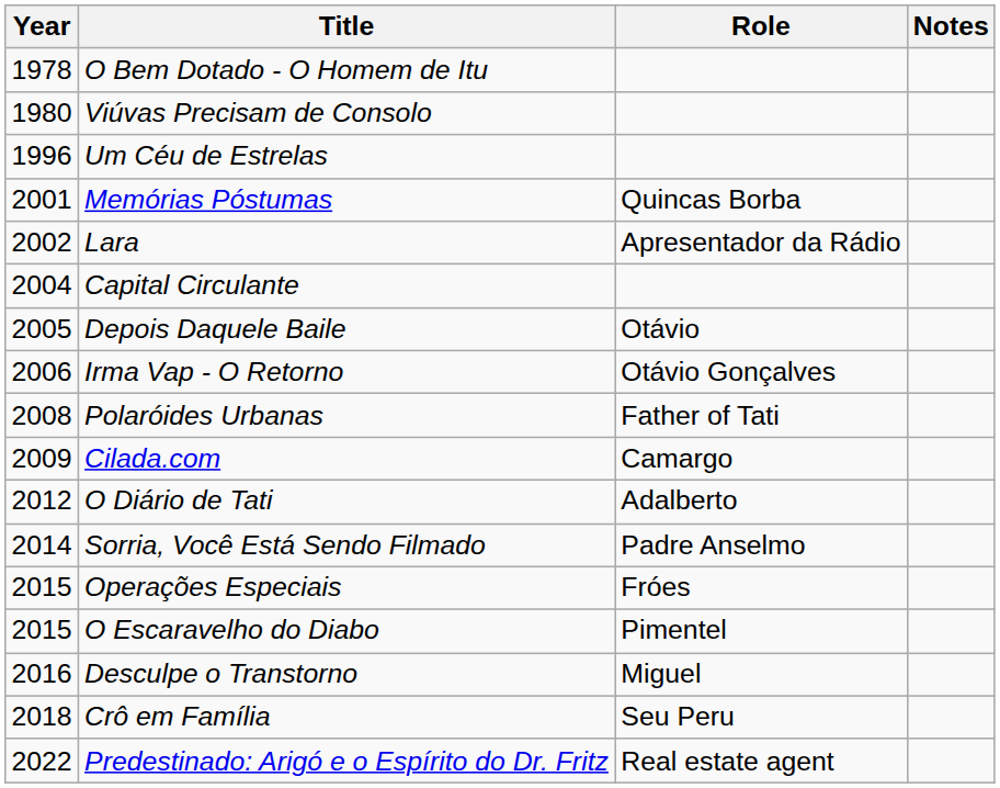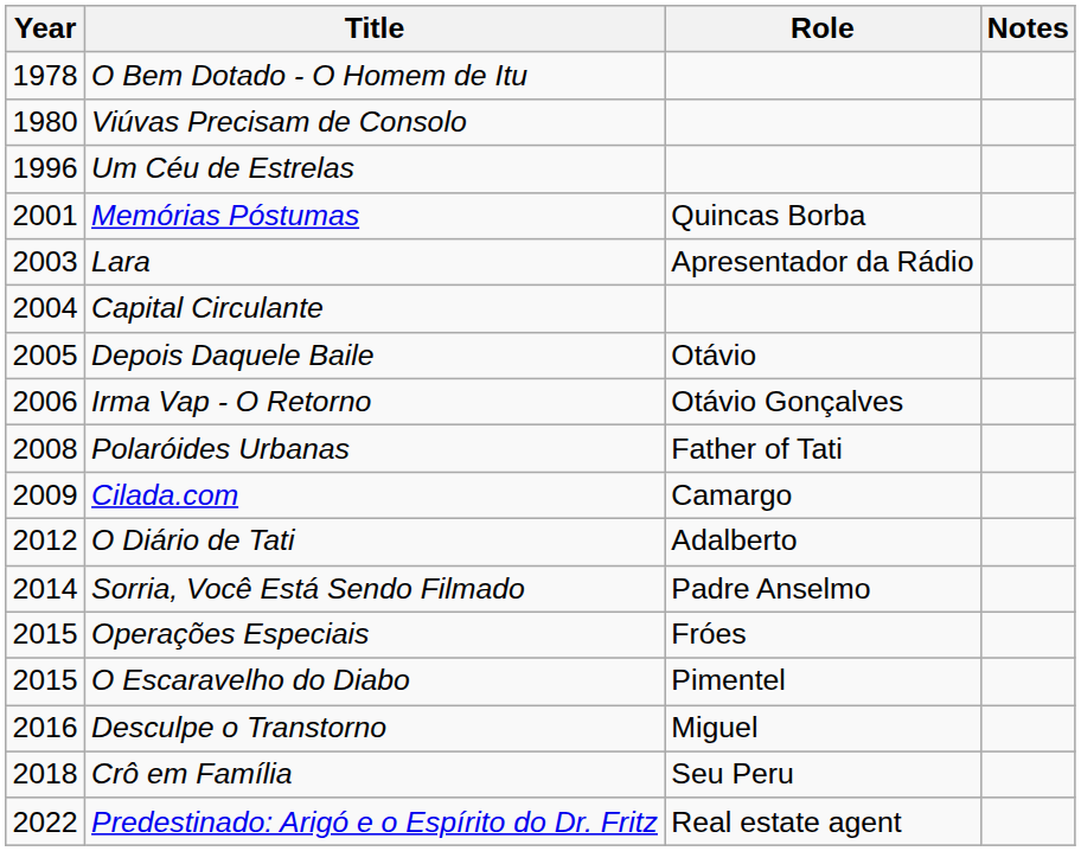 <table class="wikitable sortable plainrowheaders">
 <tr>
 <th scope="col">Year</th>
 <th scope="col">Title</th>
 <th scope="col">Role</th>
 <th scope="col">Notes</th>
 </tr>
 <tr>
 <td>1978</td>
 <td><em>O Bem Dotado - O Homem de Itu</em></td>
 <td></td>
 <td></td>
 </tr>
 <tr>
 <td>1980</td>
 <td><em>Viúvas Precisam de Consolo</em></td>
 <td></td>
 <td></td>
 </tr>
 <tr>
 <td>1996</td>
 <td><em>Um Céu de Estrelas</em></td>
 <td></td>
 <td></td>
 </tr>
 <tr>
 <td>2001</td>
 <td><em><a href='#'>Memórias Póstumas</a></em></td>
 <td>Quincas Borba</td>
 <td></td>
 </tr>
 <tr>
-<td>2002</td>
+<td>2003</td>
 <td><em>Lara</em></td>
 <td>Apresentador da Rádio</td>
 <td></td>
 </tr>
 <tr>
 <td>2004</td>
 <td><em>Capital Circulante</em></td>
 <td></td>
 <td></td>
 </tr>
 <tr>
 <td>2005</td>
 <td><em>Depois Daquele Baile</em></td>
 <td>Otávio</td>
 <td></td>
 </tr>
 <tr>
 <td>2006</td>
 <td><em>Irma Vap - O Retorno</em></td>
 <td>Otávio Gonçalves</td>
 <td></td>
 </tr>
 <tr>
 <td>2008</td>
 <td><em>Polaróides Urbanas</em></td>
 <td>Father of Tati</td>
 <td></td>
 </tr>
 <tr>
 <td>2009</td>
 <td><em><a href='#'>Cilada.com</a></em></td>
 <td>Camargo</td>
 <td></td>
 </tr>
 <tr>
 <td>2012</td>
 <td><em>O Diário de Tati</em></td>
 <td>Adalberto</td>
 <td></td>
 </tr>
 <tr>
 <td>2014</td>
 <td><em>Sorria, Você Está Sendo Filmado</em></td>
 <td>Padre Anselmo</td>
 <td></td>
 </tr>
 <tr>
 <td>2015</td>
 <td><em>Operações Especiais</em></td>
 <td>Fróes</td>
 <td></td>
 </tr>
 <tr>
 <td>2015</td>
 <td><em>O Escaravelho do Diabo</em></td>
 <td>Pimentel</td>
 <td></td>
 </tr>
 <tr>
 <td>2016</td>
 <td><em>Desculpe o Transtorno</em></td>
 <td>Miguel</td>
 <td></td>
 </tr>
 <tr>
 <td>2018</td>
 <td><em>Crô em Família</em></td>
 <td>Seu Peru</td>
 <td></td>
 </tr>
 <tr>
 <td>2022</td>
 <td><em><a href='#'>Predestinado: Arigó e o Espírito do Dr. Fritz</a></em></td>
 <td>Real estate agent</td>
 <td></td>
 </tr>
 </table>
